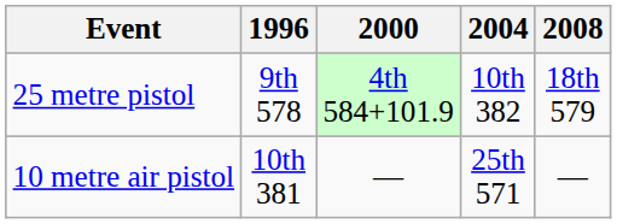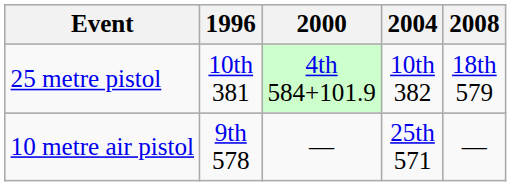 <table class="wikitable" style="text-align: center">
 <tr>
 <th>Event</th>
 <th>1996</th>
 <th>2000</th>
 <th>2004</th>
 <th>2008</th>
 </tr>
 <tr>
 <td align=left><a href='#'>25 metre pistol</a></td>
-<td><a href='#'>9th</a><br>578</td>
+<td><a href='#'>10th</a><br>381</td>
 <td style="background: #ccffcc"><a href='#'>4th</a><br>584+101.9</td>
 <td><a href='#'>10th</a><br>382</td>
 <td><a href='#'>18th</a><br>579</td>
 </tr>
 <tr>
 <td align=left><a href='#'>10 metre air pistol</a></td>
-<td><a href='#'>10th</a><br>381</td>
+<td><a href='#'>9th</a><br>578</td>
 <td>—</td>
 <td><a href='#'>25th</a><br>571</td>
 <td>—</td>
 </tr>
 </table>
